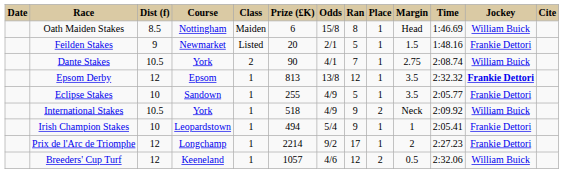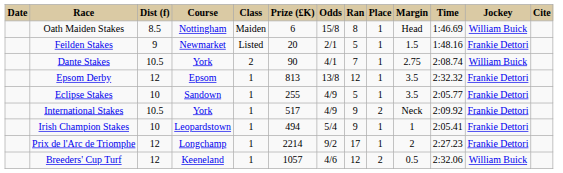 <table class = "wikitable sortable" | border="1" cellpadding="1" style=" text-align:center; margin-left:1em; float:centre ;border-collapse: collapse; font-size:90%">
 <tr style="background:#dacaa4; text-align:center;">
 <th style="background:#dacaa4;">Date</th>
 <th style="background:#dacaa4;">Race</th>
 <th style="background:#dacaa4;">Dist (f)</th>
 <th style="background:#dacaa4;">Course</th>
 <th style="background:#dacaa4;">Class</th>
 <th style="background:#dacaa4;">Prize (£K)</th>
 <th style="background:#dacaa4;">Odds</th>
 <th style="background:#dacaa4;">Ran</th>
 <th style="background:#dacaa4;">Place</th>
 <th style="background:#dacaa4;">Margin</th>
 <th style="background:#dacaa4;">Time</th>
 <th style="background:#dacaa4;">Jockey</th>
 <th style="background:#dacaa4;">Cite</th>
 </tr>
 <tr>
 <td></td>
 <td>Oath Maiden Stakes</td>
 <td>8.5</td>
 <td><a href='#'>Nottingham</a></td>
 <td>Maiden</td>
 <td>6</td>
 <td>15/8</td>
 <td>8</td>
 <td>1</td>
 <td>Head</td>
 <td>1:46.69</td>
 <td><a href='#'>William Buick</a></td>
 <td></td>
 </tr>
 <tr>
 <td></td>
 <td><a href='#'>Feilden Stakes</a></td>
 <td>9</td>
 <td><a href='#'>Newmarket</a></td>
 <td>Listed</td>
 <td>20</td>
 <td>2/1</td>
 <td>5</td>
 <td>1</td>
 <td>1.5</td>
 <td>1:48.16</td>
 <td><a href='#'>Frankie Dettori</a></td>
 <td></td>
 </tr>
 <tr>
 <td></td>
 <td><a href='#'>Dante Stakes</a></td>
 <td>10.5</td>
 <td><a href='#'>York</a></td>
 <td>2</td>
 <td>90</td>
 <td>4/1</td>
 <td>7</td>
 <td>1</td>
 <td>2.75</td>
 <td>2:08.74</td>
 <td><a href='#'>William Buick</a></td>
 <td></td>
 </tr>
 <tr>
 <td></td>
 <td><a href='#'>Epsom Derby</a></td>
 <td>12</td>
 <td><a href='#'>Epsom</a></td>
 <td>1</td>
 <td>813</td>
 <td>13/8</td>
 <td>12</td>
 <td>1</td>
 <td>3.5</td>
 <td>2:32.32</td>
-<td><strong><a href='#'>Frankie Dettori</a></strong></td>
+<td><a href='#'>Frankie Dettori</a></td>
 <td></td>
 </tr>
 <tr>
 <td></td>
 <td><a href='#'>Eclipse Stakes</a></td>
 <td>10</td>
 <td><a href='#'>Sandown</a></td>
 <td>1</td>
 <td>255</td>
 <td>4/9</td>
 <td>5</td>
 <td>1</td>
 <td>3.5</td>
 <td>2:05.77</td>
 <td><a href='#'>Frankie Dettori</a></td>
 <td></td>
 </tr>
 <tr>
 <td></td>
 <td><a href='#'>International Stakes</a></td>
 <td>10.5</td>
 <td><a href='#'>York</a></td>
 <td>1</td>
-<td>518</td>
+<td>517</td>
 <td>4/9</td>
 <td>9</td>
 <td>2</td>
 <td>Neck</td>
 <td>2:09.92</td>
-<td><a href='#'>William Buick</a></td>
+<td><a href='#'>Frankie Dettori</a></td>
 <td></td>
 </tr>
 <tr>
 <td></td>
 <td><a href='#'>Irish Champion Stakes</a></td>
 <td>10</td>
 <td><a href='#'>Leopardstown</a></td>
 <td>1</td>
 <td>494</td>
 <td>5/4</td>
 <td>9</td>
 <td>1</td>
 <td>1</td>
 <td>2:05.41</td>
 <td><a href='#'>Frankie Dettori</a></td>
 <td></td>
 </tr>
 <tr>
 <td></td>
 <td><a href='#'>Prix de l'Arc de Triomphe</a></td>
 <td>12</td>
 <td><a href='#'>Longchamp</a></td>
 <td>1</td>
 <td>2214</td>
 <td>9/2</td>
 <td>17</td>
 <td>1</td>
 <td>2</td>
 <td>2:27.23</td>
 <td><a href='#'>Frankie Dettori</a></td>
 <td></td>
 </tr>
 <tr>
 <td></td>
 <td><a href='#'>Breeders' Cup Turf</a></td>
 <td>12</td>
 <td><a href='#'>Keeneland</a></td>
 <td>1</td>
 <td>1057</td>
 <td>4/6</td>
 <td>12</td>
 <td>2</td>
 <td>0.5</td>
 <td>2:32.06</td>
 <td><a href='#'>William Buick</a></td>
 <td></td>
 </tr>
 </table>
